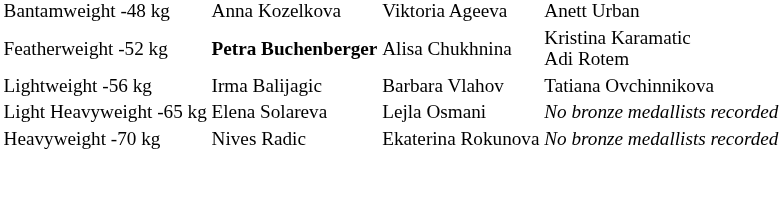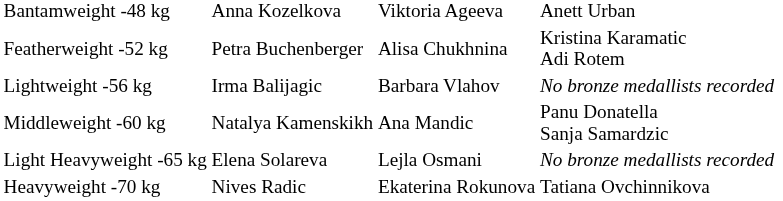 <table>
 <tr>
 <td>Bantamweight -48 kg<br></td>
 <td>Anna Kozelkova </td>
 <td>Viktoria Ageeva </td>
 <td>Anett Urban </td>
 </tr>
 <tr>
 <td>Featherweight -52 kg<br></td>
-<td><strong>Petra Buchenberger </strong></td>
+<td>Petra Buchenberger </td>
 <td>Alisa Chukhnina </td>
 <td>Kristina Karamatic <br>Adi Rotem </td>
 </tr>
 <tr>
 <td>Lightweight -56 kg<br></td>
 <td>Irma Balijagic </td>
 <td>Barbara Vlahov </td>
-<td>Tatiana Ovchinnikova </td>
+<td><em>No bronze medallists recorded</em></td>
+</tr>
+<tr>
+<td>Middleweight -60 kg<br></td>
+<td>Natalya Kamenskikh </td>
+<td>Ana Mandic </td>
+<td>Panu Donatella <br>Sanja Samardzic </td>
 </tr>
 <tr>
 <td>Light Heavyweight -65 kg<br></td>
 <td>Elena Solareva </td>
 <td>Lejla Osmani </td>
 <td><em>No bronze medallists recorded</em></td>
 </tr>
 <tr>
 <td>Heavyweight -70 kg<br></td>
 <td>Nives Radic </td>
 <td>Ekaterina Rokunova </td>
-<td><em>No bronze medallists recorded</em></td>
+<td>Tatiana Ovchinnikova </td>
 </tr>
 <tr>
 </tr>
 </table>
